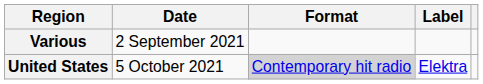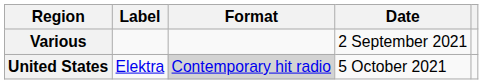 <table class="wikitable plainrowheaders">
 <tr>
 <th scope="col">Region</th>
+<th scope="col">Label</th>
+<th scope="col">Format</th>
 <th scope="col">Date</th>
-<th scope="col">Format</th>
-<th scope="col">Label</th>
 <th scope="col" class="unsortable"></th>
 </tr>
 <tr>
 <th scope="row">Various</th>
-<td>2 September 2021</td>
 <td></td>
 <td></td>
+<td>2 September 2021</td>
 <td align="center"></td>
 </tr>
 <tr>
 <th scope="row">United States</th>
+<td><a href='#'>Elektra</a></td>
+<td style="background: lightgrey;"><a href='#'>Contemporary hit radio</a></td>
 <td>5 October 2021</td>
-<td style="background: lightgrey;"><a href='#'>Contemporary hit radio</a></td>
-<td><a href='#'>Elektra</a></td>
 <td align="center"></td>
 </tr>
 </table>
